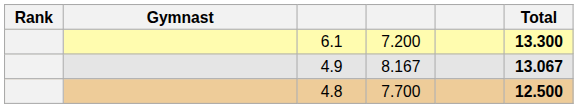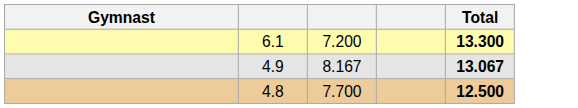 <table class="wikitable sortable" style="text-align:center; font-size:95%">
 <tr>
-<th scope="col" style="width:50px;">Rank</th>
 <th scope="col" style="width:220px;">Gymnast</th>
 <th scope="col" style="width:60px;"></th>
 <th scope="col" style="width:60px;"></th>
 <th scope="col" style="width:60px;"></th>
 <th scope="col" style="width:60px;">Total</th>
 </tr>
 <tr style="background:#fffcaf;">
-<th scope=row style="text-align:center"></th>
 <td style="text-align:left;"></td>
 <td>6.1</td>
 <td>7.200</td>
 <td></td>
 <td><strong>13.300</strong></td>
 </tr>
 <tr style="background:#e5e5e5;">
-<th scope=row style="text-align:center"></th>
 <td style="text-align:left;"></td>
 <td>4.9</td>
 <td>8.167</td>
 <td></td>
 <td><strong>13.067</strong></td>
 </tr>
 <tr style="background:#ec9;">
-<th scope=row style="text-align:center"></th>
 <td style="text-align:left;"></td>
 <td>4.8</td>
 <td>7.700</td>
 <td></td>
 <td><strong>12.500</strong></td>
 </tr>
 </table>
